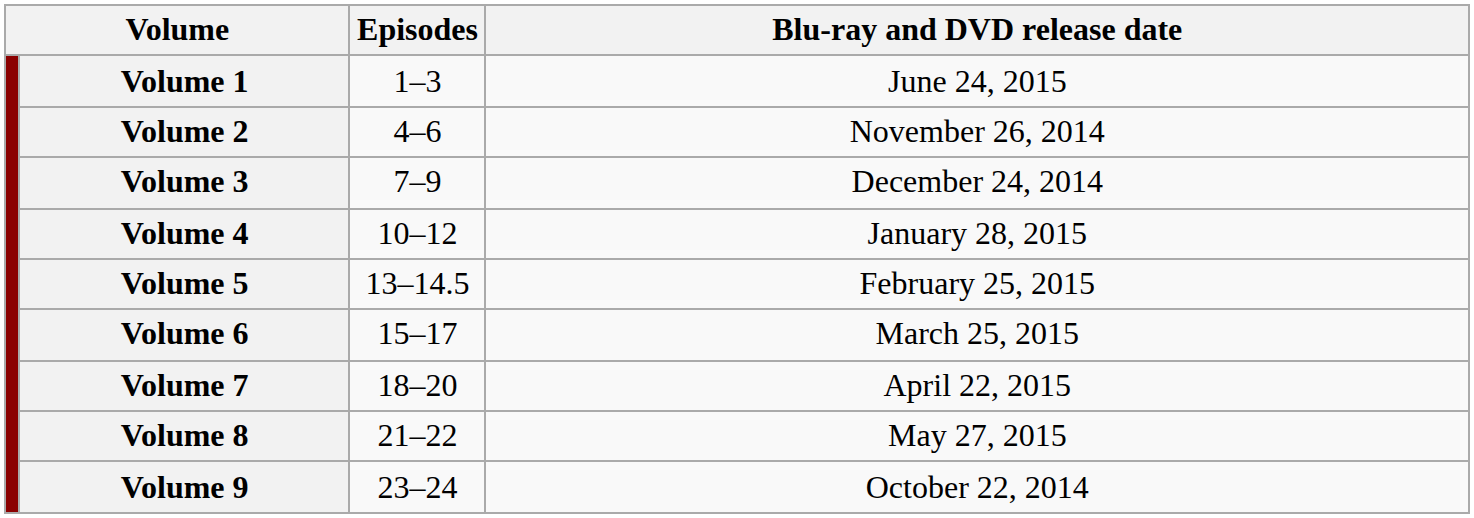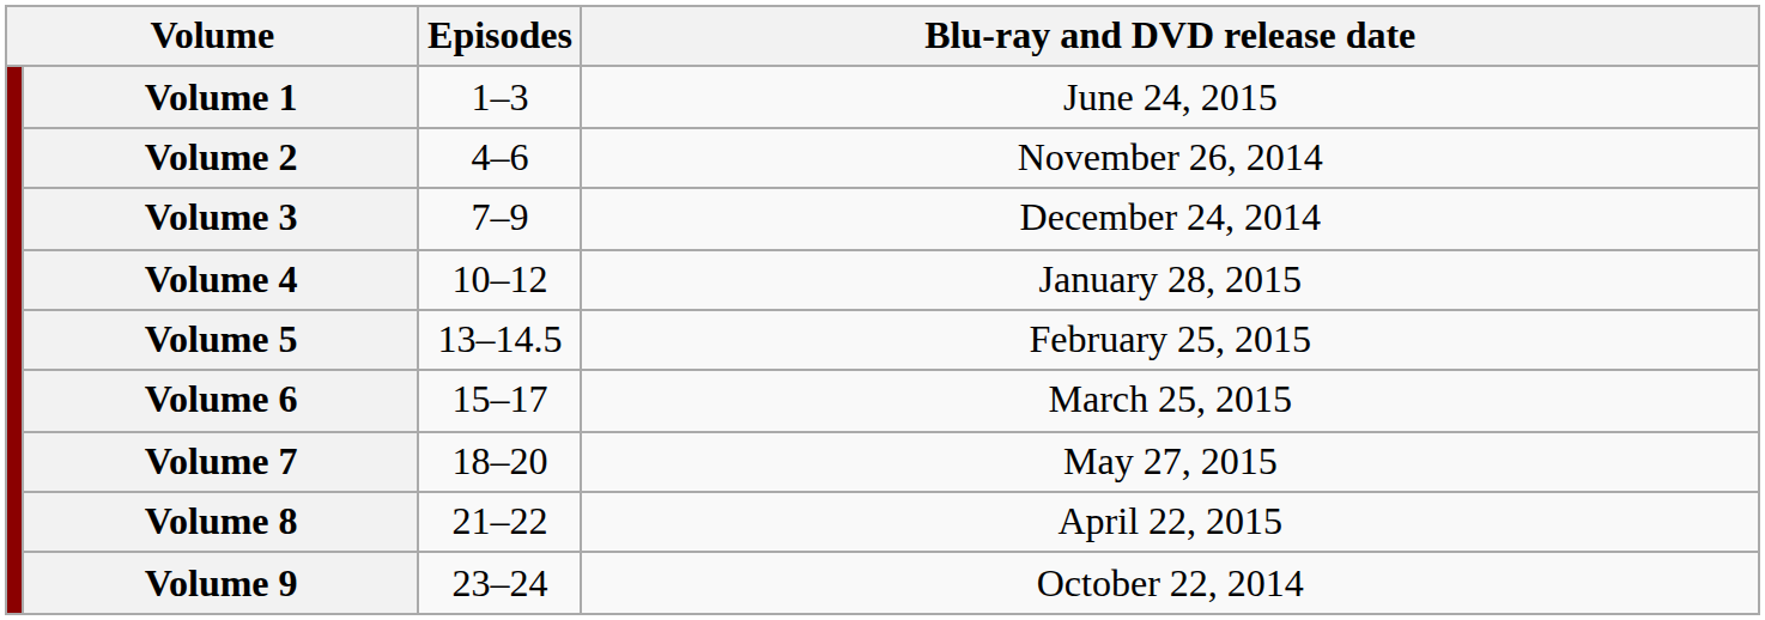 <table class="wikitable" style="text-align: center; width: 58%;">
 <tr>
 <th scope="column" colspan="2">Volume</th>
 <th scope="column" width="5%">Episodes</th>
 <th scope="column">Blu-ray and DVD release date</th>
 </tr>
 <tr>
 <td rowspan="13" width="1%" style="background: #8b0000;"></td>
 <th scope="row">Volume 1</th>
 <td>1–3</td>
 <td>June 24, 2015</td>
 </tr>
 <tr>
 <th scope="row">Volume 2</th>
 <td>4–6</td>
 <td>November 26, 2014</td>
 </tr>
 <tr>
 <th scope="row">Volume 3</th>
 <td>7–9</td>
 <td>December 24, 2014</td>
 </tr>
 <tr>
 <th scope="row">Volume 4</th>
 <td>10–12</td>
 <td>January 28, 2015</td>
 </tr>
 <tr>
 <th scope="row">Volume 5</th>
 <td>13–14.5</td>
 <td>February 25, 2015</td>
 </tr>
 <tr>
 <th scope="row">Volume 6</th>
 <td>15–17</td>
 <td>March 25, 2015</td>
 </tr>
 <tr>
 <th scope="row">Volume 7</th>
 <td>18–20</td>
-<td>April 22, 2015</td>
+<td>May 27, 2015</td>
 </tr>
 <tr>
 <th scope="row">Volume 8</th>
 <td>21–22</td>
-<td>May 27, 2015</td>
+<td>April 22, 2015</td>
 </tr>
 <tr>
 <th scope="row">Volume 9</th>
 <td>23–24</td>
 <td>October 22, 2014</td>
 </tr>
 <tr>
 </tr>
 </table>
